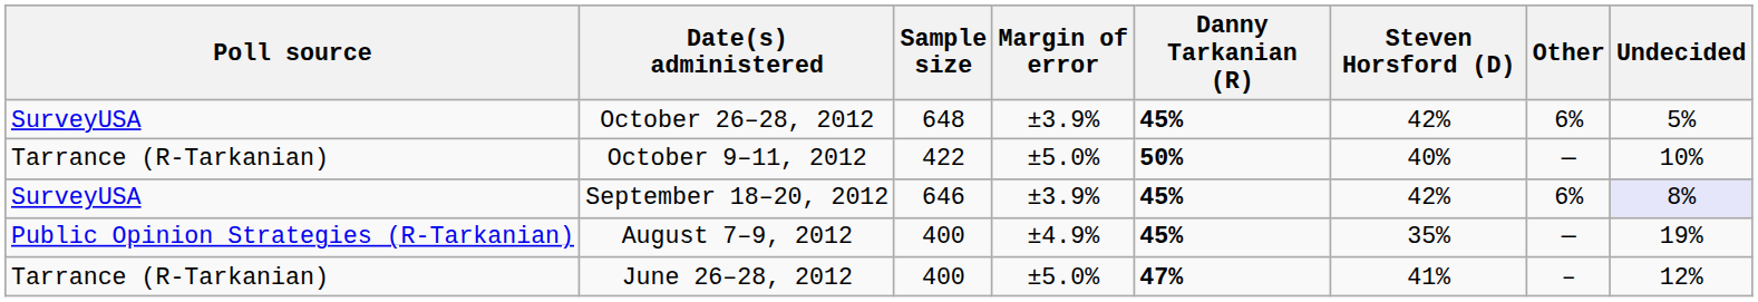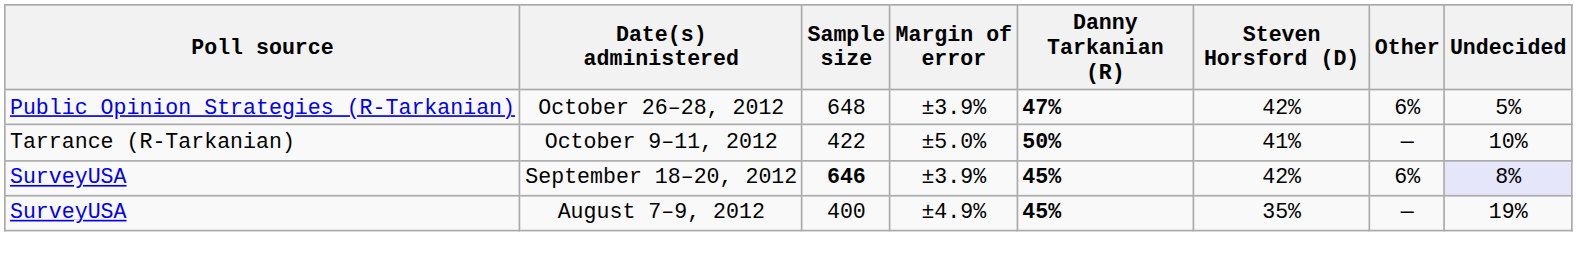 <table class="wikitable">
 <tr>
 <th>Poll source</th>
 <th>Date(s)<br>administered</th>
 <th>Sample<br>size</th>
 <th>Margin of <br>error</th>
 <th style="width:100px;">Danny<br>Tarkanian (R)</th>
 <th style="width:100px;">Steven<br>Horsford (D)</th>
 <th>Other</th>
 <th>Undecided</th>
 </tr>
 <tr>
-<td><a href='#'>SurveyUSA</a></td>
+<td><a href='#'>Public Opinion Strategies (R-Tarkanian)</a></td>
 <td align=center>October 26–28, 2012</td>
 <td align=center>648</td>
 <td align=center>±3.9%</td>
-<td><strong>45%</strong></td>
+<td><strong>47%</strong></td>
 <td align=center>42%</td>
 <td align=center>6%</td>
 <td align=center>5%</td>
 </tr>
 <tr>
 <td Tarrance>Tarrance (R-Tarkanian)</td>
 <td align=center>October 9–11, 2012</td>
 <td align=center>422</td>
 <td align=center>±5.0%</td>
 <td><strong>50%</strong></td>
-<td align=center>40%</td>
+<td align=center>41%</td>
 <td align=center>—</td>
 <td align=center>10%</td>
 </tr>
 <tr>
 <td><a href='#'>SurveyUSA</a></td>
 <td align=center>September 18–20, 2012</td>
-<td align=center>646</td>
+<td align=center><strong>646</strong></td>
 <td align=center>±3.9%</td>
 <td><strong>45%</strong></td>
 <td align=center>42%</td>
 <td align=center>6%</td>
 <td align=center style="background: lavender;">8%</td>
 </tr>
 <tr>
-<td><a href='#'>Public Opinion Strategies (R-Tarkanian)</a></td>
+<td><a href='#'>SurveyUSA</a></td>
 <td align=center>August 7–9, 2012</td>
 <td align=center>400</td>
 <td align=center>±4.9%</td>
 <td><strong>45%</strong></td>
 <td align=center>35%</td>
 <td align=center>—</td>
 <td align=center>19%</td>
 </tr>
-<tr>
-<td Tarrance>Tarrance (R-Tarkanian)</td>
-<td align=center>June 26–28, 2012</td>
-<td align=center>400</td>
-<td align=center>±5.0%</td>
-<td><strong>47%</strong></td>
-<td align=center>41%</td>
-<td align=center>–</td>
-<td align=center>12%</td>
-</tr>
 </table>
